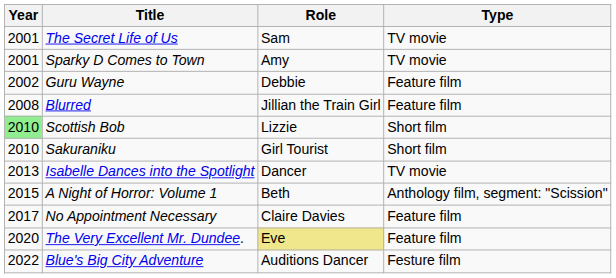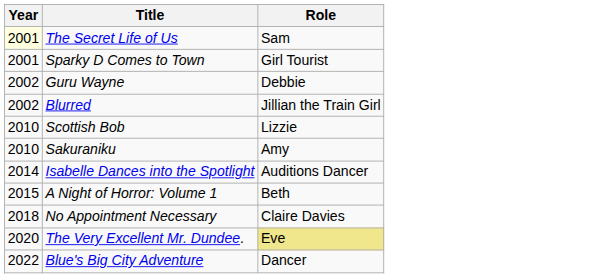 <table class="wikitable">
 <tr>
 <th>Year</th>
 <th>Title</th>
 <th>Role</th>
-<th>Type</th>
 </tr>
 <tr>
-<td>2001</td>
+<td style="background: lightyellow;">2001</td>
 <td><em><a href='#'>The Secret Life of Us</a></em></td>
 <td>Sam</td>
-<td>TV movie</td>
 </tr>
 <tr>
 <td>2001</td>
 <td><em>Sparky D Comes to Town</em></td>
-<td>Amy</td>
-<td>TV movie</td>
+<td>Girl Tourist</td>
 </tr>
 <tr>
 <td>2002</td>
 <td><em>Guru Wayne</em></td>
 <td>Debbie</td>
-<td>Feature film</td>
 </tr>
 <tr>
-<td>2008</td>
+<td>2002</td>
 <td><em><a href='#'>Blurred</a></em></td>
 <td>Jillian the Train Girl</td>
-<td>Feature film</td>
 </tr>
 <tr>
-<td style="background: lightgreen;">2010</td>
+<td>2010</td>
 <td><em>Scottish Bob</em></td>
 <td>Lizzie</td>
-<td>Short film</td>
 </tr>
 <tr>
 <td>2010</td>
 <td><em>Sakuraniku</em></td>
-<td>Girl Tourist</td>
-<td>Short film</td>
+<td>Amy</td>
 </tr>
 <tr>
-<td>2013</td>
+<td>2014</td>
 <td><em><a href='#'>Isabelle Dances into the Spotlight</a></em></td>
-<td>Dancer</td>
-<td>TV movie</td>
+<td>Auditions Dancer</td>
 </tr>
 <tr>
 <td>2015</td>
 <td><em>A Night of Horror: Volume 1</em></td>
 <td>Beth</td>
-<td>Anthology film, segment: "Scission"</td>
 </tr>
 <tr>
-<td>2017</td>
+<td>2018</td>
 <td><em>No Appointment Necessary</em></td>
 <td>Claire Davies</td>
-<td>Feature film</td>
 </tr>
 <tr>
 <td>2020</td>
 <td><em><a href='#'>The Very Excellent Mr. Dundee</a></em>.</td>
 <td style="background: khaki;">Eve</td>
-<td>Feature film</td>
 </tr>
 <tr>
 <td>2022</td>
 <td><em><a href='#'>Blue's Big City Adventure</a></em></td>
-<td>Auditions Dancer</td>
-<td>Festure film</td>
+<td>Dancer</td>
 </tr>
 </table>
